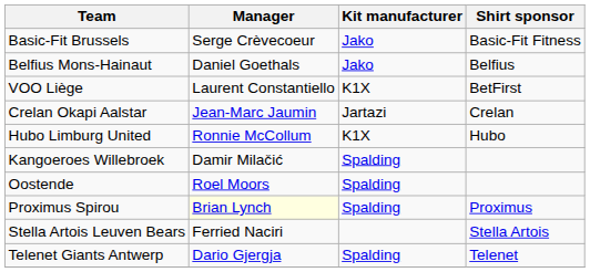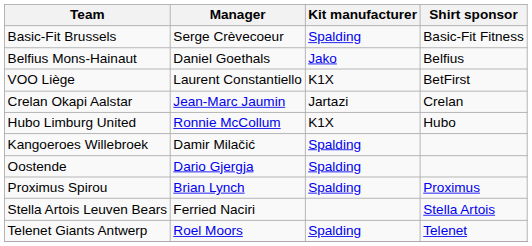 <table class="wikitable sortable" style="text-align: left;">
 <tr>
 <th>Team</th>
 <th>Manager</th>
 <th>Kit manufacturer</th>
 <th>Shirt sponsor</th>
 </tr>
 <tr>
 <td>Basic-Fit Brussels</td>
 <td> Serge Crèvecoeur</td>
-<td><a href='#'>Jako</a></td>
+<td><a href='#'>Spalding</a></td>
 <td>Basic-Fit Fitness</td>
 </tr>
 <tr>
 <td>Belfius Mons-Hainaut</td>
 <td> Daniel Goethals</td>
 <td><a href='#'>Jako</a></td>
 <td>Belfius</td>
 </tr>
 <tr>
 <td>VOO Liège</td>
 <td> Laurent Constantiello</td>
 <td>K1X</td>
 <td>BetFirst</td>
 </tr>
 <tr>
 <td>Crelan Okapi Aalstar</td>
 <td> <a href='#'>Jean-Marc Jaumin</a></td>
 <td>Jartazi</td>
 <td>Crelan</td>
 </tr>
 <tr>
 <td>Hubo Limburg United</td>
 <td> <a href='#'>Ronnie McCollum</a></td>
 <td>K1X</td>
 <td>Hubo</td>
 </tr>
 <tr>
 <td>Kangoeroes Willebroek</td>
 <td> Damir Milačić</td>
 <td><a href='#'>Spalding</a></td>
 <td></td>
 </tr>
 <tr>
 <td>Oostende</td>
-<td> <a href='#'>Roel Moors</a></td>
+<td> <a href='#'>Dario Gjergja</a></td>
 <td><a href='#'>Spalding</a></td>
 <td></td>
 </tr>
 <tr>
 <td>Proximus Spirou</td>
-<td style="background: lightyellow;"> <a href='#'>Brian Lynch</a></td>
+<td> <a href='#'>Brian Lynch</a></td>
 <td><a href='#'>Spalding</a></td>
 <td><a href='#'>Proximus</a></td>
 </tr>
 <tr>
 <td>Stella Artois Leuven Bears</td>
 <td> Ferried Naciri</td>
 <td></td>
 <td><a href='#'>Stella Artois</a></td>
 </tr>
 <tr>
 <td>Telenet Giants Antwerp</td>
-<td> <a href='#'>Dario Gjergja</a></td>
+<td> <a href='#'>Roel Moors</a></td>
 <td><a href='#'>Spalding</a></td>
 <td><a href='#'>Telenet</a></td>
 </tr>
 <tr>
 </tr>
 </table>
